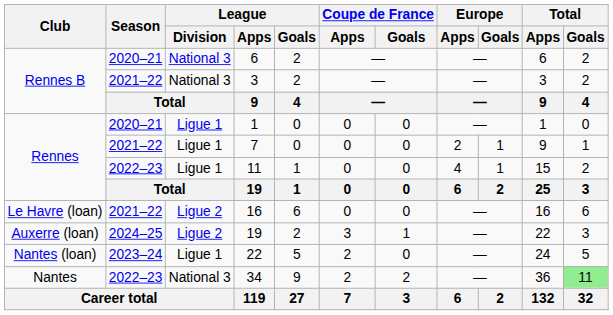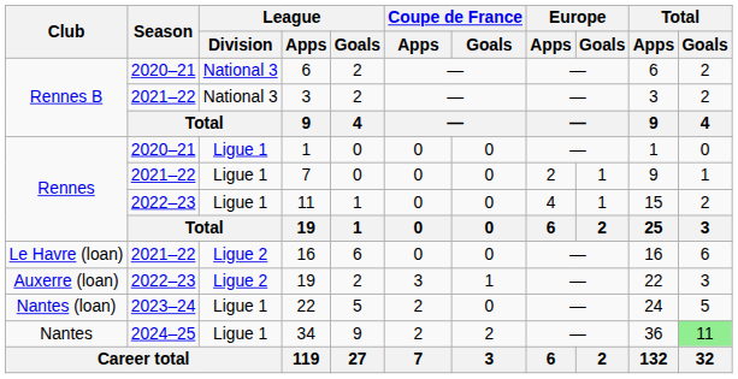 <table class="wikitable" style="text-align:center">
 <tr>
 <th rowspan="2">Club</th>
 <th rowspan="2">Season</th>
 <th colspan="3">League</th>
 <th colspan="2"><a href='#'>Coupe de France</a></th>
 <th colspan="2">Europe</th>
 <th colspan="2">Total</th>
 </tr>
 <tr>
 <th>Division</th>
 <th>Apps</th>
 <th>Goals</th>
 <th>Apps</th>
 <th>Goals</th>
 <th>Apps</th>
 <th>Goals</th>
 <th>Apps</th>
 <th>Goals</th>
 </tr>
 <tr>
 <td rowspan="3"><a href='#'>Rennes B</a></td>
 <td><a href='#'>2020–21</a></td>
 <td><a href='#'>National 3</a></td>
 <td>6</td>
 <td>2</td>
 <td colspan="2">—</td>
 <td colspan="2">—</td>
 <td>6</td>
 <td>2</td>
 </tr>
 <tr>
 <td><a href='#'>2021–22</a></td>
 <td>National 3</td>
 <td>3</td>
 <td>2</td>
 <td colspan="2">—</td>
 <td colspan="2">—</td>
 <td>3</td>
 <td>2</td>
 </tr>
 <tr>
 <th colspan="2">Total</th>
 <th>9</th>
 <th>4</th>
 <th colspan="2">—</th>
 <th colspan="2">—</th>
 <th>9</th>
 <th>4</th>
 </tr>
 <tr>
 <td rowspan="4"><a href='#'>Rennes</a></td>
 <td><a href='#'>2020–21</a></td>
 <td><a href='#'>Ligue 1</a></td>
 <td>1</td>
 <td>0</td>
 <td>0</td>
 <td>0</td>
 <td colspan="2">—</td>
 <td>1</td>
 <td>0</td>
 </tr>
 <tr>
 <td><a href='#'>2021–22</a></td>
 <td>Ligue 1</td>
 <td>7</td>
 <td>0</td>
 <td>0</td>
 <td>0</td>
 <td>2</td>
 <td>1</td>
 <td>9</td>
 <td>1</td>
 </tr>
 <tr>
 <td><a href='#'>2022–23</a></td>
 <td>Ligue 1</td>
 <td>11</td>
 <td>1</td>
 <td>0</td>
 <td>0</td>
 <td>4</td>
 <td>1</td>
 <td>15</td>
 <td>2</td>
 </tr>
 <tr>
 <th colspan="2">Total</th>
 <th>19</th>
 <th>1</th>
 <th>0</th>
 <th>0</th>
 <th>6</th>
 <th>2</th>
 <th>25</th>
 <th>3</th>
 </tr>
 <tr>
 <td><a href='#'>Le Havre</a> (loan)</td>
 <td><a href='#'>2021–22</a></td>
 <td><a href='#'>Ligue 2</a></td>
 <td>16</td>
 <td>6</td>
 <td>0</td>
 <td>0</td>
 <td colspan="2">—</td>
 <td>16</td>
 <td>6</td>
 </tr>
 <tr>
 <td><a href='#'>Auxerre</a> (loan)</td>
-<td><a href='#'>2024–25</a></td>
+<td><a href='#'>2022–23</a></td>
 <td><a href='#'>Ligue 2</a></td>
 <td>19</td>
 <td>2</td>
 <td>3</td>
 <td>1</td>
 <td colspan="2">—</td>
 <td>22</td>
 <td>3</td>
 </tr>
 <tr>
 <td><a href='#'>Nantes</a> (loan)</td>
 <td><a href='#'>2023–24</a></td>
 <td>Ligue 1</td>
 <td>22</td>
 <td>5</td>
 <td>2</td>
 <td>0</td>
 <td colspan="2">—</td>
 <td>24</td>
 <td>5</td>
 </tr>
 <tr>
 <td>Nantes</td>
-<td><a href='#'>2022–23</a></td>
-<td>National 3</td>
+<td><a href='#'>2024–25</a></td>
+<td>Ligue 1</td>
 <td>34</td>
 <td>9</td>
 <td>2</td>
 <td>2</td>
 <td colspan="2">—</td>
 <td>36</td>
 <td style="background: lightgreen;">11</td>
 </tr>
 <tr>
 <th colspan="3">Career total</th>
 <th>119</th>
 <th>27</th>
 <th>7</th>
 <th>3</th>
 <th>6</th>
 <th>2</th>
 <th>132</th>
 <th>32</th>
 </tr>
 </table>
